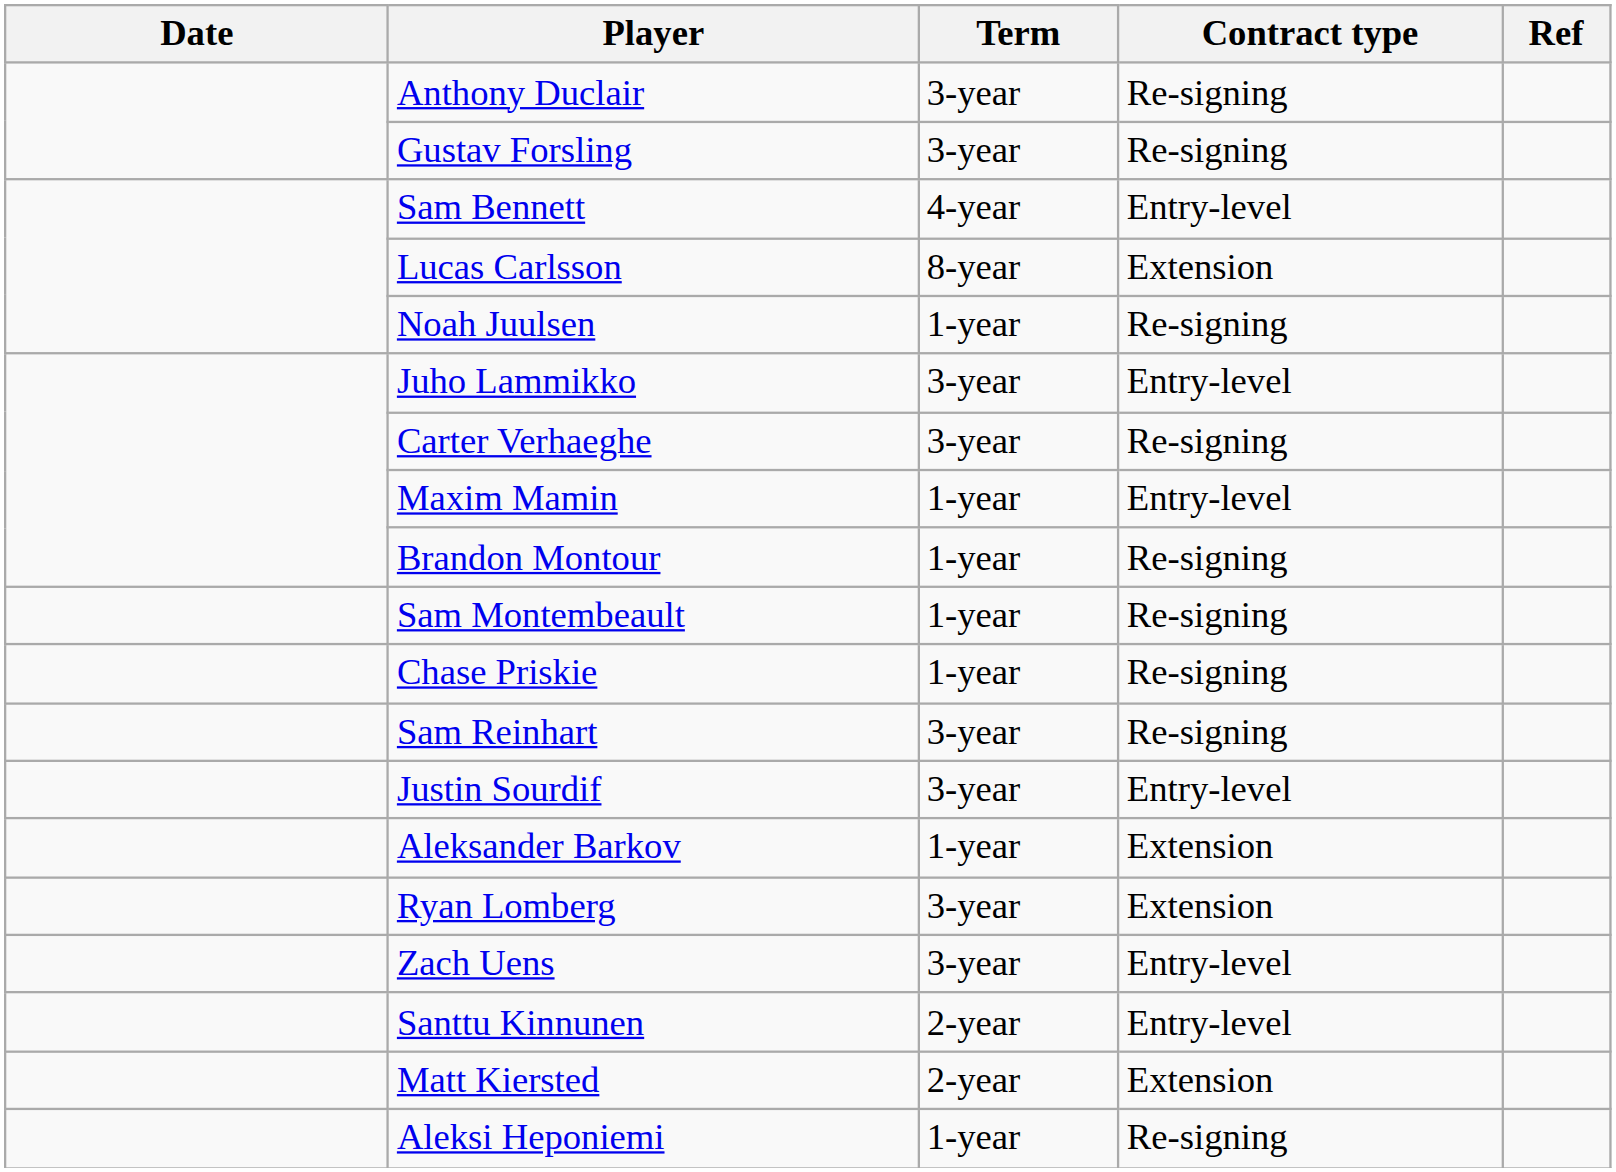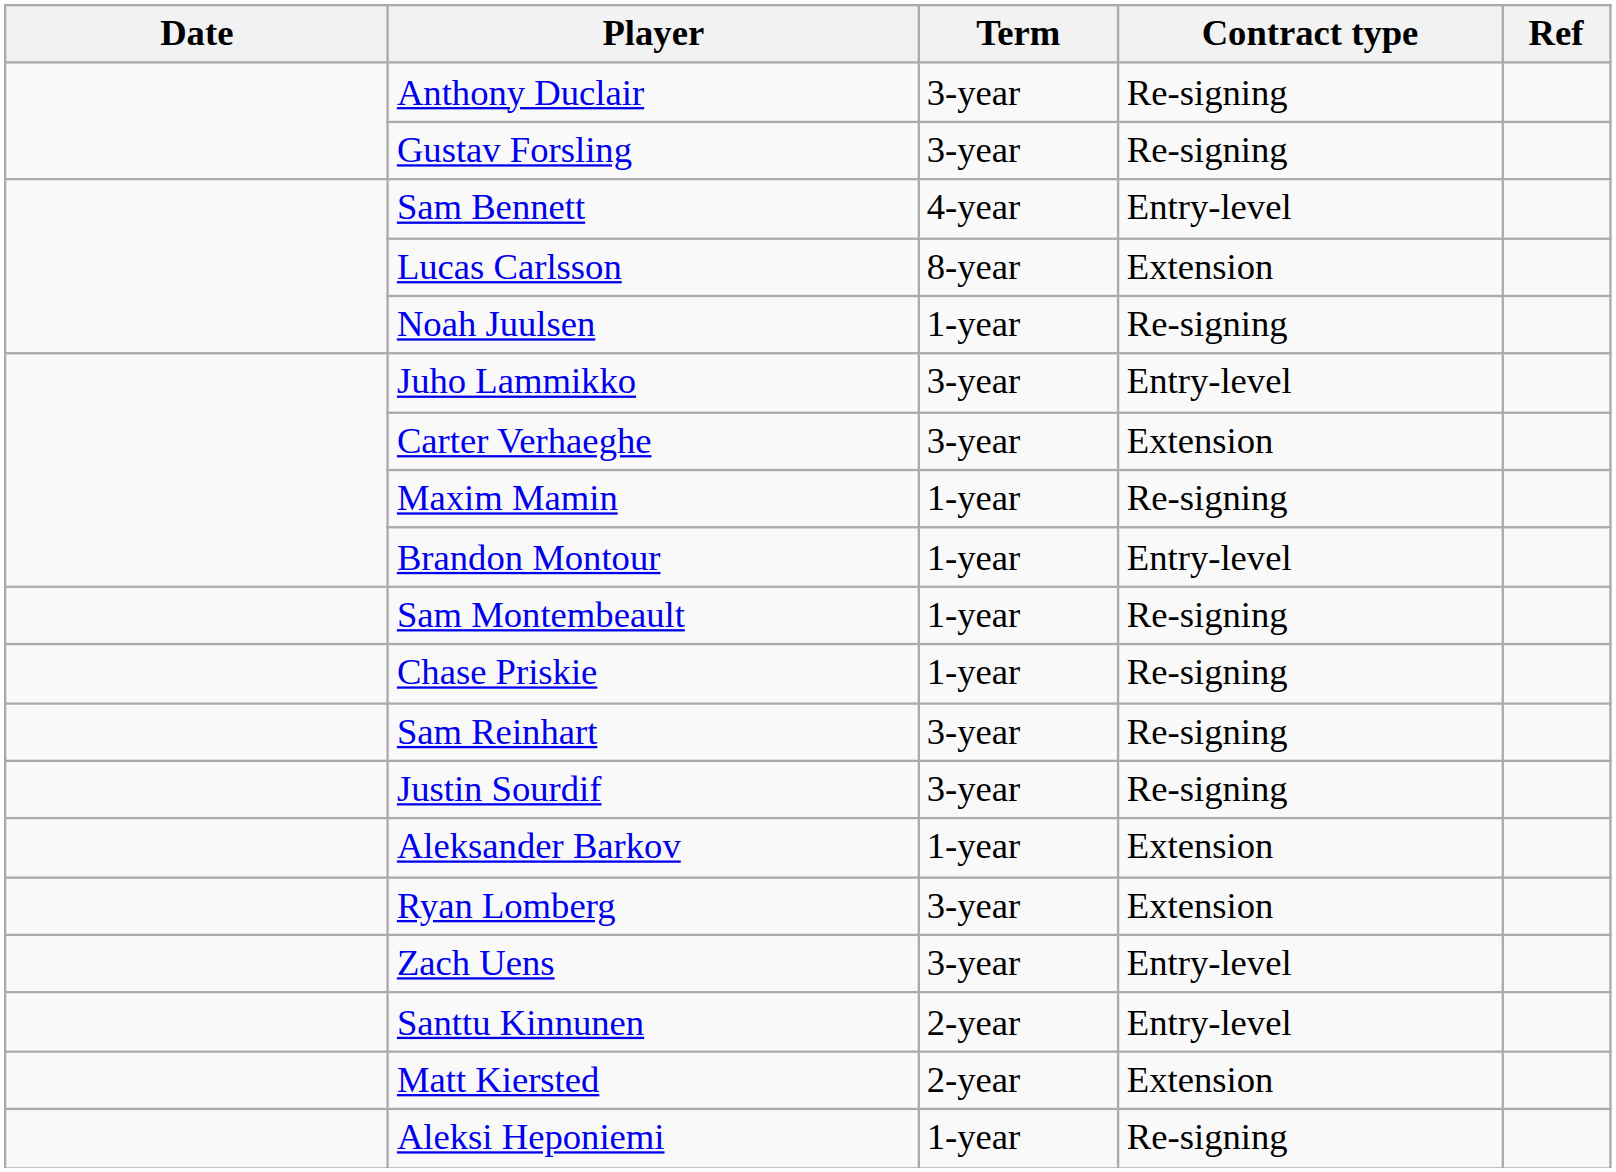 <table class="wikitable">
 <tr>
 <th style="width: 10em;">Date</th>
 <th style="width: 14em;">Player</th>
 <th style="width: 5em;">Term</th>
 <th style="width: 10em;">Contract type</th>
 <th style="width: 2.5em;">Ref</th>
 </tr>
 <tr>
 <td rowspan=2></td>
 <td><a href='#'>Anthony Duclair</a></td>
 <td>3-year</td>
 <td>Re-signing</td>
 <td></td>
 </tr>
 <tr>
 <td><a href='#'>Gustav Forsling</a></td>
 <td>3-year</td>
 <td>Re-signing</td>
 <td></td>
 </tr>
 <tr>
 <td rowspan=3></td>
 <td><a href='#'>Sam Bennett</a></td>
 <td>4-year</td>
 <td>Entry-level</td>
 <td></td>
 </tr>
 <tr>
 <td><a href='#'>Lucas Carlsson</a></td>
 <td>8-year</td>
 <td>Extension</td>
 <td></td>
 </tr>
 <tr>
 <td><a href='#'>Noah Juulsen</a></td>
 <td>1-year</td>
 <td>Re-signing</td>
 <td></td>
 </tr>
 <tr>
 <td rowspan=4></td>
 <td><a href='#'>Juho Lammikko</a></td>
 <td>3-year</td>
 <td>Entry-level</td>
 <td></td>
 </tr>
 <tr>
 <td><a href='#'>Carter Verhaeghe</a></td>
 <td>3-year</td>
-<td>Re-signing</td>
+<td>Extension</td>
 <td></td>
 </tr>
 <tr>
 <td><a href='#'>Maxim Mamin</a></td>
 <td>1-year</td>
-<td>Entry-level</td>
+<td>Re-signing</td>
 <td></td>
 </tr>
 <tr>
 <td><a href='#'>Brandon Montour</a></td>
 <td>1-year</td>
-<td>Re-signing</td>
+<td>Entry-level</td>
 <td></td>
 </tr>
 <tr>
 <td></td>
 <td><a href='#'>Sam Montembeault</a></td>
 <td>1-year</td>
 <td>Re-signing</td>
 <td></td>
 </tr>
 <tr>
 <td></td>
 <td><a href='#'>Chase Priskie</a></td>
 <td>1-year</td>
 <td>Re-signing</td>
 <td></td>
 </tr>
 <tr>
 <td></td>
 <td><a href='#'>Sam Reinhart</a></td>
 <td>3-year</td>
 <td>Re-signing</td>
 <td></td>
 </tr>
 <tr>
 <td></td>
 <td><a href='#'>Justin Sourdif</a></td>
 <td>3-year</td>
-<td>Entry-level</td>
+<td>Re-signing</td>
 <td></td>
 </tr>
 <tr>
 <td></td>
 <td><a href='#'>Aleksander Barkov</a></td>
 <td>1-year</td>
 <td>Extension</td>
 <td></td>
 </tr>
 <tr>
 <td></td>
 <td><a href='#'>Ryan Lomberg</a></td>
 <td>3-year</td>
 <td>Extension</td>
 <td></td>
 </tr>
 <tr>
 <td></td>
 <td><a href='#'>Zach Uens</a></td>
 <td>3-year</td>
 <td>Entry-level</td>
 <td></td>
 </tr>
 <tr>
 <td></td>
 <td><a href='#'>Santtu Kinnunen</a></td>
 <td>2-year</td>
 <td>Entry-level</td>
 <td></td>
 </tr>
 <tr>
 <td></td>
 <td><a href='#'>Matt Kiersted</a></td>
 <td>2-year</td>
 <td>Extension</td>
 <td></td>
 </tr>
 <tr>
 <td></td>
 <td><a href='#'>Aleksi Heponiemi</a></td>
 <td>1-year</td>
 <td>Re-signing</td>
 <td></td>
 </tr>
 </table>
